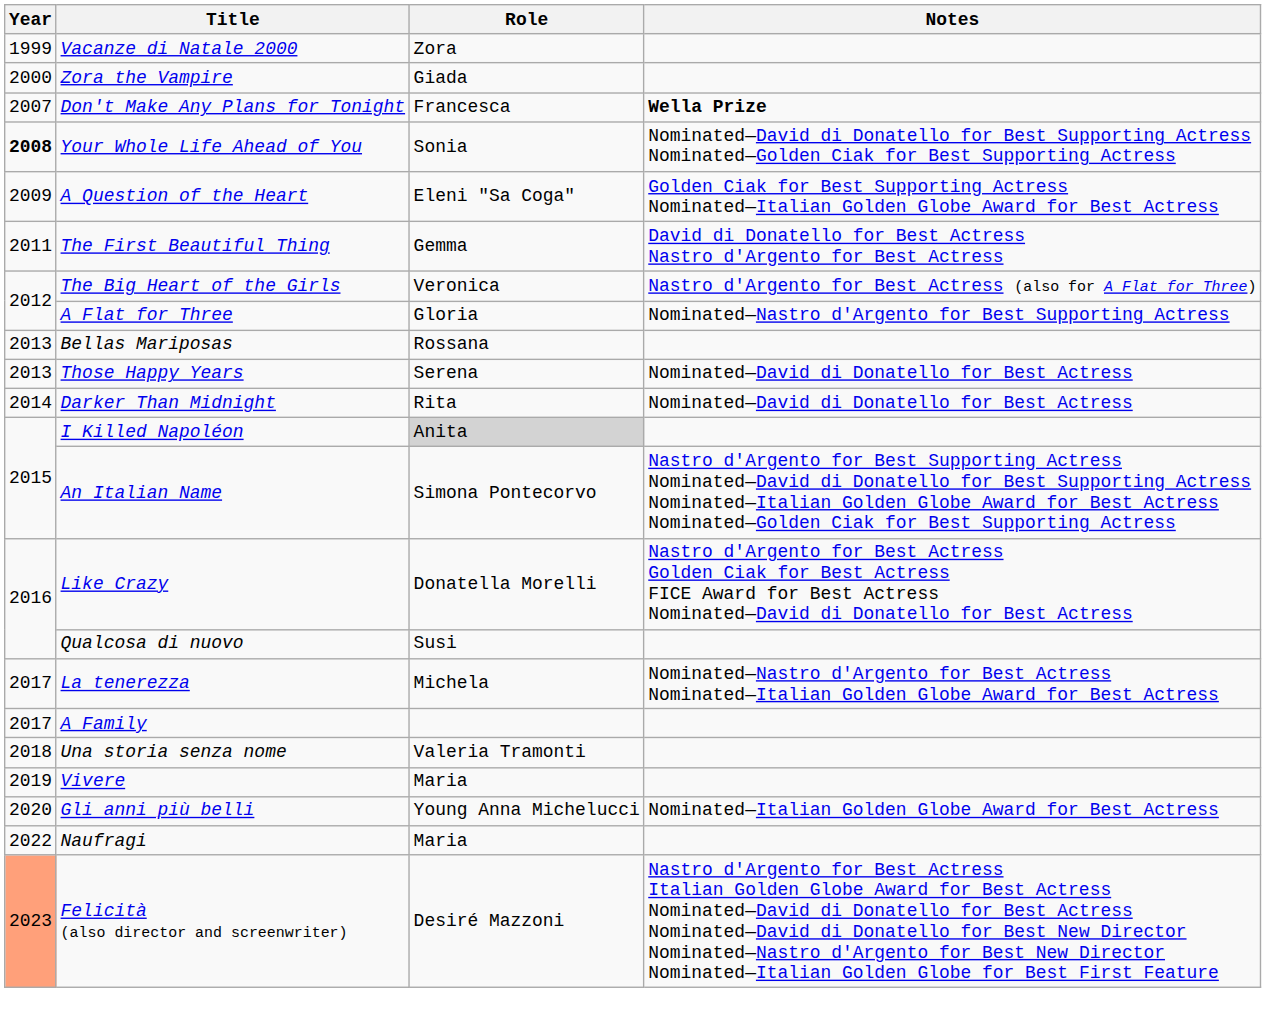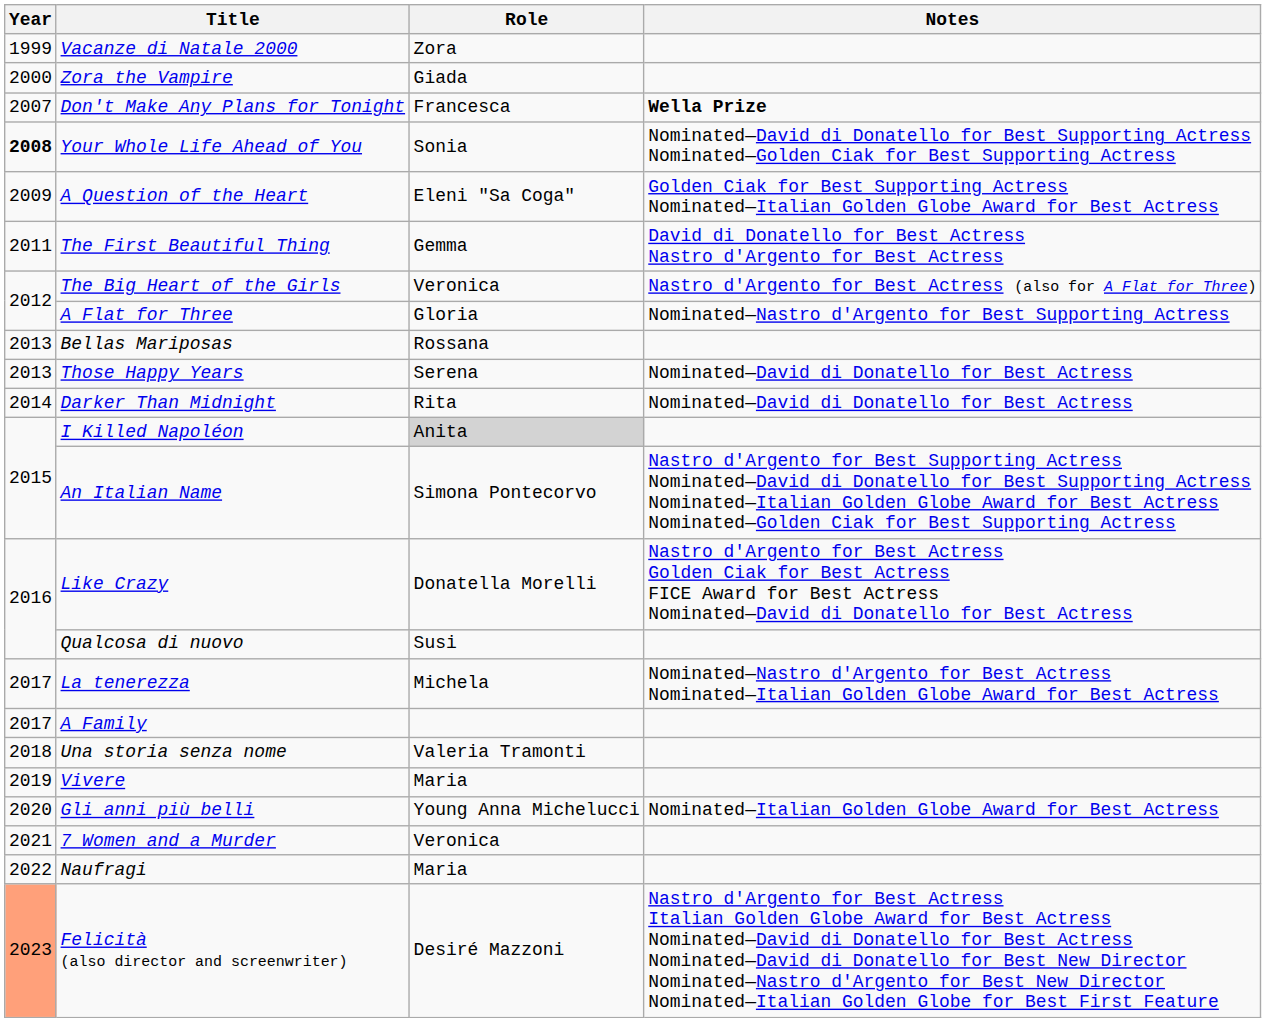 <table class="wikitable sortable">
 <tr>
 <th>Year</th>
 <th>Title</th>
 <th>Role</th>
 <th class="unsortable">Notes</th>
 </tr>
 <tr>
 <td>1999</td>
 <td><em><a href='#'>Vacanze di Natale 2000</a></em></td>
 <td>Zora</td>
 <td></td>
 </tr>
 <tr>
 <td>2000</td>
 <td><em><a href='#'>Zora the Vampire</a></em></td>
 <td>Giada</td>
 <td></td>
 </tr>
 <tr>
 <td>2007</td>
 <td><em><a href='#'>Don't Make Any Plans for Tonight</a></em></td>
 <td>Francesca</td>
 <td><strong>Wella Prize</strong></td>
 </tr>
 <tr>
 <td><strong>2008</strong></td>
 <td><em><a href='#'>Your Whole Life Ahead of You</a></em></td>
 <td>Sonia</td>
 <td>Nominated—<a href='#'>David di Donatello for Best Supporting Actress</a><br>Nominated—<a href='#'>Golden Ciak for Best Supporting Actress</a></td>
 </tr>
 <tr>
 <td>2009</td>
 <td><em><a href='#'>A Question of the Heart</a></em></td>
 <td>Eleni "Sa Coga"</td>
 <td><a href='#'>Golden Ciak for Best Supporting Actress</a><br>Nominated—<a href='#'>Italian Golden Globe Award for Best Actress</a></td>
 </tr>
 <tr>
 <td>2011</td>
 <td><em><a href='#'>The First Beautiful Thing</a></em></td>
 <td>Gemma</td>
 <td><a href='#'>David di Donatello for Best Actress</a><br><a href='#'>Nastro d'Argento for Best Actress</a></td>
 </tr>
 <tr>
 <td rowspan="2">2012</td>
 <td><em><a href='#'>The Big Heart of the Girls</a></em></td>
 <td>Veronica</td>
 <td><a href='#'>Nastro d'Argento for Best Actress</a> <small>(also for <em><a href='#'>A Flat for Three</a></em>)</small></td>
 </tr>
 <tr>
 <td><em><a href='#'>A Flat for Three</a></em></td>
 <td>Gloria</td>
 <td>Nominated—<a href='#'>Nastro d'Argento for Best Supporting Actress</a></td>
 </tr>
 <tr |>
 <td>2013</td>
 <td><em>Bellas Mariposas</em></td>
 <td>Rossana</td>
 <td></td>
 </tr>
 <tr>
 <td>2013</td>
 <td><em><a href='#'>Those Happy Years</a></em></td>
 <td>Serena</td>
 <td>Nominated—<a href='#'>David di Donatello for Best Actress</a></td>
 </tr>
 <tr>
 <td>2014</td>
 <td><em><a href='#'>Darker Than Midnight</a></em></td>
 <td>Rita</td>
 <td>Nominated—<a href='#'>David di Donatello for Best Actress</a></td>
 </tr>
 <tr>
 <td rowspan="2">2015</td>
 <td><em><a href='#'>I Killed Napoléon</a></em></td>
 <td style="background: lightgrey;">Anita</td>
 <td></td>
 </tr>
 <tr>
 <td><em><a href='#'>An Italian Name</a></em></td>
 <td>Simona Pontecorvo</td>
 <td><a href='#'>Nastro d'Argento for Best Supporting Actress</a><br>Nominated—<a href='#'>David di Donatello for Best Supporting Actress</a><br>Nominated—<a href='#'>Italian Golden Globe Award for Best Actress</a><br>Nominated—<a href='#'>Golden Ciak for Best Supporting Actress</a></td>
 </tr>
 <tr>
 <td rowspan="2">2016</td>
 <td><em><a href='#'>Like Crazy</a></em></td>
 <td>Donatella Morelli</td>
 <td><a href='#'>Nastro d'Argento for Best Actress</a><br><a href='#'>Golden Ciak for Best Actress</a><br>FICE Award for Best Actress<br>Nominated—<a href='#'>David di Donatello for Best Actress</a></td>
 </tr>
 <tr>
 <td><em>Qualcosa di nuovo</em></td>
 <td>Susi</td>
 <td></td>
 </tr>
 <tr>
 <td>2017</td>
 <td><em><a href='#'>La tenerezza</a></em></td>
 <td>Michela</td>
 <td>Nominated—<a href='#'>Nastro d'Argento for Best Actress</a><br>Nominated—<a href='#'>Italian Golden Globe Award for Best Actress</a></td>
 </tr>
 <tr>
 <td>2017</td>
 <td><em><a href='#'>A Family</a></em></td>
 <td></td>
 <td></td>
 </tr>
 <tr>
 <td>2018</td>
 <td><em>Una storia senza nome</em></td>
 <td>Valeria Tramonti</td>
 <td></td>
 </tr>
 <tr>
 <td>2019</td>
 <td><em><a href='#'>Vivere</a></em></td>
 <td>Maria</td>
 <td></td>
 </tr>
 <tr>
 <td>2020</td>
 <td><em><a href='#'>Gli anni più belli</a></em></td>
 <td>Young Anna Michelucci</td>
 <td>Nominated—<a href='#'>Italian Golden Globe Award for Best Actress</a></td>
 </tr>
 <tr>
+<td>2021</td>
+<td><em><a href='#'>7 Women and a Murder</a></em></td>
+<td>Veronica</td>
+<td></td>
+</tr>
+<tr>
 <td>2022</td>
 <td><em>Naufragi</em></td>
 <td>Maria</td>
 <td></td>
 </tr>
 <tr>
 <td style="background: lightsalmon;">2023</td>
 <td><em><a href='#'>Felicità</a></em><br> <small>(also director and screenwriter)</small></td>
 <td>Desiré Mazzoni</td>
 <td><a href='#'>Nastro d'Argento for Best Actress</a><br><a href='#'>Italian Golden Globe Award for Best Actress</a><br>Nominated—<a href='#'>David di Donatello for Best Actress</a><br>Nominated—<a href='#'>David di Donatello for Best New Director</a><br>Nominated—<a href='#'>Nastro d'Argento for Best New Director</a><br>Nominated—<a href='#'>Italian Golden Globe for Best First Feature</a></td>
 </tr>
 </table>
